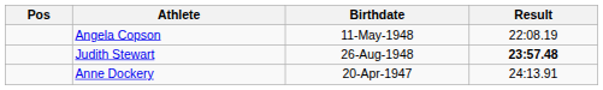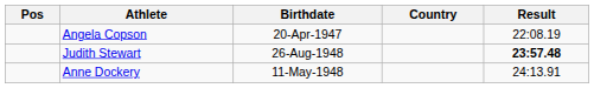 <table class="wikitable"  style="text-align:center; width:60%;">
 <tr>
 <th>Pos</th>
 <th>Athlete</th>
 <th>Birthdate</th>
+<th>Country</th>
 <th>Result</th>
 </tr>
 <tr>
 <td align=center></td>
 <td align=left><a href='#'>Angela Copson</a></td>
-<td>11-May-1948</td>
+<td>20-Apr-1947</td>
+<td align=left></td>
 <td>22:08.19</td>
 </tr>
 <tr>
 <td align=center></td>
 <td align=left><a href='#'>Judith Stewart</a></td>
 <td>26-Aug-1948</td>
+<td align=left></td>
 <td><strong>23:57.48</strong></td>
 </tr>
 <tr>
 <td align=center></td>
 <td align=left><a href='#'>Anne Dockery</a></td>
-<td>20-Apr-1947</td>
+<td>11-May-1948</td>
+<td align=left></td>
 <td>24:13.91</td>
 </tr>
 </table>
